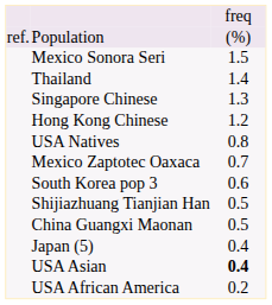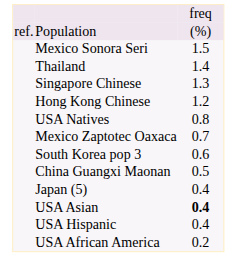 <table border="0" cellspacing="0" cellpadding="1" align="right" style="text-align:center; margin-left: 1em;  border:1px #ffeebb solid; background:#f8f6f8; ">
 <tr style="background:#efe5ef">
 <td></td>
 <td></td>
 <td>freq</td>
 </tr>
 <tr style="background:#eee5ef">
 <td>ref.</td>
 <td align="left">Population</td>
 <td style="width:50px">(%)</td>
 </tr>
 <tr>
 <td></td>
 <td align="left">Mexico Sonora Seri</td>
 <td>1.5</td>
 </tr>
 <tr>
 <td></td>
 <td align="left">Thailand</td>
 <td>1.4</td>
 </tr>
 <tr>
 <td></td>
 <td align="left">Singapore Chinese</td>
 <td>1.3</td>
 </tr>
 <tr>
 <td></td>
 <td align="left">Hong Kong Chinese</td>
 <td>1.2</td>
 </tr>
 <tr>
 <td></td>
 <td align="left">USA Natives</td>
 <td>0.8</td>
 </tr>
 <tr>
 <td></td>
 <td align="left">Mexico Zaptotec Oaxaca</td>
 <td>0.7</td>
 </tr>
 <tr>
 <td></td>
 <td align="left">South Korea pop 3</td>
 <td>0.6</td>
 </tr>
 <tr>
 <td></td>
-<td align="left">Shijiazhuang Tianjian Han</td>
-<td>0.5</td>
-</tr>
-<tr>
-<td></td>
 <td align="left">China Guangxi Maonan</td>
 <td>0.5</td>
 </tr>
 <tr>
 <td></td>
 <td align="left">Japan (5)</td>
 <td>0.4</td>
 </tr>
 <tr>
 <td></td>
 <td align="left">USA Asian</td>
 <td><strong>0.4</strong></td>
 </tr>
 <tr>
 <td></td>
+<td align="left">USA Hispanic</td>
+<td>0.4</td>
+</tr>
+<tr>
+<td></td>
 <td align="left">USA African America</td>
 <td>0.2</td>
 </tr>
 </table>
